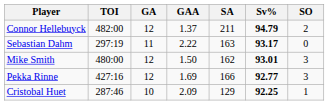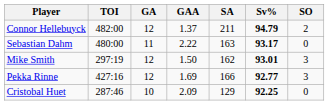 <table class="wikitable sortable" style="text-align:center;">
 <tr>
 <th>Player</th>
 <th style="width:60px;">TOI</th>
 <th style="width:50px;">GA</th>
 <th style="width:60px;">GAA</th>
 <th style="width:50px;">SA</th>
 <th style="width:60px;">Sv%</th>
 <th style="width:50px;">SO</th>
 </tr>
 <tr>
 <td style="text-align:left;"> <a href='#'>Connor Hellebuyck</a></td>
 <td>482:00</td>
 <td>12</td>
 <td>1.37</td>
 <td>211</td>
 <td><strong>94.79</strong></td>
 <td>2</td>
 </tr>
 <tr>
 <td style="text-align:left;"> <a href='#'>Sebastian Dahm</a></td>
-<td>297:19</td>
+<td>480:00</td>
 <td>11</td>
 <td>2.22</td>
 <td>163</td>
 <td><strong>93.17</strong></td>
 <td>0</td>
 </tr>
 <tr>
 <td style="text-align:left;"> <a href='#'>Mike Smith</a></td>
-<td>480:00</td>
+<td>297:19</td>
 <td>12</td>
 <td>1.50</td>
 <td>162</td>
 <td><strong>93.01</strong></td>
 <td>3</td>
 </tr>
 <tr>
 <td style="text-align:left;"> <a href='#'>Pekka Rinne</a></td>
 <td>427:16</td>
 <td>12</td>
 <td>1.69</td>
 <td>166</td>
 <td><strong>92.77</strong></td>
 <td>3</td>
 </tr>
 <tr>
 <td style="text-align:left;"> <a href='#'>Cristobal Huet</a></td>
 <td>287:46</td>
 <td>10</td>
 <td>2.09</td>
 <td>129</td>
 <td><strong>92.25</strong></td>
-<td>1</td>
+<td>0</td>
 </tr>
 </table>
